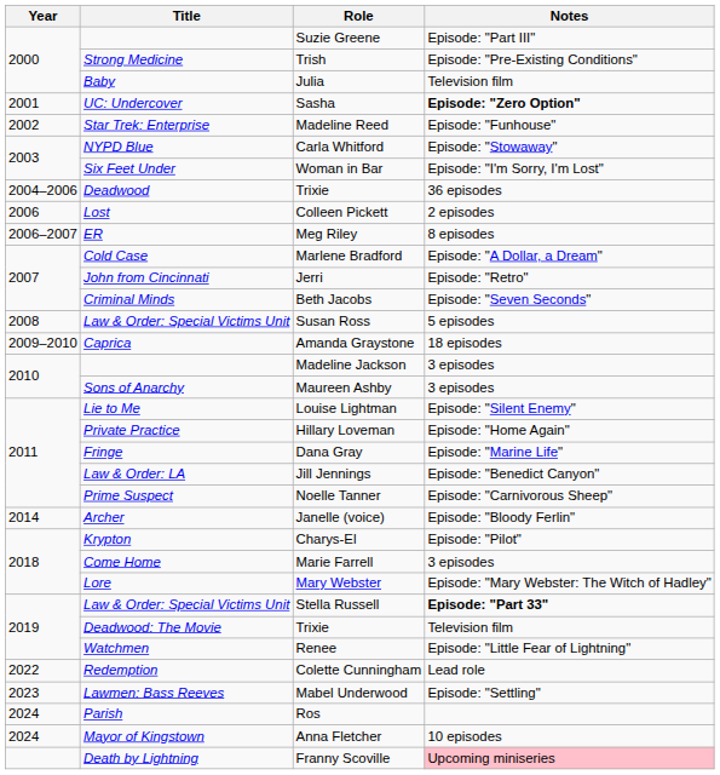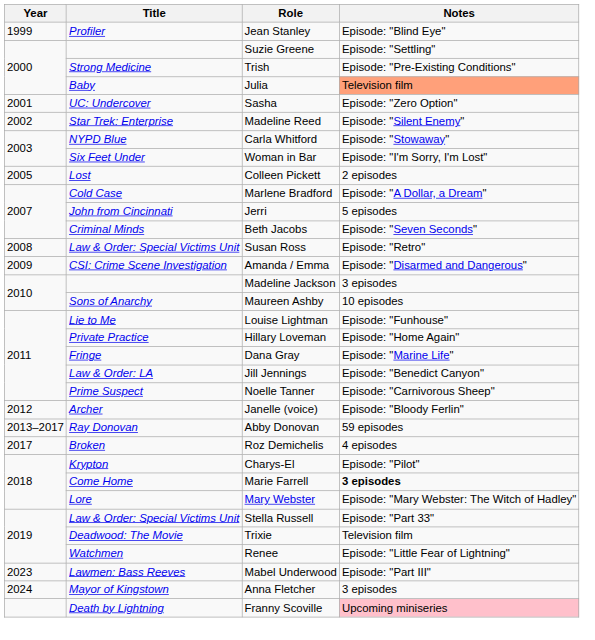 <table class="wikitable sortable">
 <tr>
 <th>Year</th>
 <th>Title</th>
 <th>Role</th>
 <th class="unsortable">Notes</th>
 </tr>
 <tr>
+<td>1999</td>
+<td><em><a href='#'>Profiler</a></em></td>
+<td>Jean Stanley</td>
+<td>Episode: "Blind Eye"</td>
+</tr>
+<tr>
 <td rowspan="3">2000</td>
 <td><em></em></td>
 <td>Suzie Greene</td>
-<td>Episode: "Part III"</td>
+<td>Episode: "Settling"</td>
 </tr>
 <tr>
 <td><em><a href='#'>Strong Medicine</a></em></td>
 <td>Trish</td>
 <td>Episode: "Pre-Existing Conditions"</td>
 </tr>
 <tr>
 <td><em><a href='#'>Baby</a></em></td>
 <td>Julia</td>
-<td>Television film</td>
+<td style="background: lightsalmon;">Television film</td>
 </tr>
 <tr>
 <td>2001</td>
 <td><em><a href='#'>UC: Undercover</a></em></td>
 <td>Sasha</td>
-<td><strong>Episode: "Zero Option"</strong></td>
+<td>Episode: "Zero Option"</td>
 </tr>
 <tr>
 <td>2002</td>
 <td><em><a href='#'>Star Trek: Enterprise</a></em></td>
 <td>Madeline Reed</td>
-<td>Episode: "Funhouse"</td>
+<td>Episode: "<a href='#'>Silent Enemy</a>"</td>
 </tr>
 <tr>
 <td rowspan="2">2003</td>
 <td><em><a href='#'>NYPD Blue</a></em></td>
 <td>Carla Whitford</td>
 <td>Episode: "<a href='#'>Stowaway</a>"</td>
 </tr>
 <tr>
 <td><em><a href='#'>Six Feet Under</a></em></td>
 <td>Woman in Bar</td>
 <td>Episode: "I'm Sorry, I'm Lost"</td>
 </tr>
 <tr>
-<td>2004–2006</td>
-<td><em><a href='#'>Deadwood</a></em></td>
-<td>Trixie</td>
-<td>36 episodes</td>
-</tr>
-<tr>
-<td>2006</td>
+<td>2005</td>
 <td><em><a href='#'>Lost</a></em></td>
 <td>Colleen Pickett</td>
 <td>2 episodes</td>
-</tr>
-<tr>
-<td>2006–2007</td>
-<td><em><a href='#'>ER</a></em></td>
-<td>Meg Riley</td>
-<td>8 episodes</td>
 </tr>
 <tr>
 <td rowspan="3">2007</td>
 <td><em><a href='#'>Cold Case</a></em></td>
 <td>Marlene Bradford</td>
 <td>Episode: "<a href='#'>A Dollar, a Dream</a>"</td>
 </tr>
 <tr>
 <td><em><a href='#'>John from Cincinnati</a></em></td>
 <td>Jerri</td>
-<td>Episode: "Retro"</td>
+<td>5 episodes</td>
 </tr>
 <tr>
 <td><em><a href='#'>Criminal Minds</a></em></td>
 <td>Beth Jacobs</td>
 <td>Episode: "<a href='#'>Seven Seconds</a>"</td>
 </tr>
 <tr>
 <td>2008</td>
 <td><em><a href='#'>Law & Order: Special Victims Unit</a></em></td>
 <td>Susan Ross</td>
-<td>5 episodes</td>
+<td>Episode: "Retro"</td>
 </tr>
 <tr>
-<td>2009–2010</td>
-<td><em><a href='#'>Caprica</a></em></td>
-<td>Amanda Graystone</td>
-<td>18 episodes</td>
+<td>2009</td>
+<td><em><a href='#'>CSI: Crime Scene Investigation</a></em></td>
+<td>Amanda / Emma</td>
+<td>Episode: "<a href='#'>Disarmed and Dangerous</a>"</td>
 </tr>
 <tr>
 <td rowspan="2">2010</td>
 <td><em></em></td>
 <td>Madeline Jackson</td>
 <td>3 episodes</td>
 </tr>
 <tr>
 <td><em><a href='#'>Sons of Anarchy</a></em></td>
 <td>Maureen Ashby</td>
-<td>3 episodes</td>
+<td>10 episodes</td>
 </tr>
 <tr>
 <td rowspan="5">2011</td>
 <td><em><a href='#'>Lie to Me</a></em></td>
 <td>Louise Lightman</td>
-<td>Episode: "<a href='#'>Silent Enemy</a>"</td>
+<td>Episode: "Funhouse"</td>
 </tr>
 <tr>
 <td><em><a href='#'>Private Practice</a></em></td>
 <td>Hillary Loveman</td>
 <td>Episode: "Home Again"</td>
 </tr>
 <tr>
 <td><em><a href='#'>Fringe</a></em></td>
 <td>Dana Gray</td>
 <td>Episode: "<a href='#'>Marine Life</a>"</td>
 </tr>
 <tr>
 <td><em><a href='#'>Law & Order: LA</a></em></td>
 <td>Jill Jennings</td>
 <td>Episode: "Benedict Canyon"</td>
 </tr>
 <tr>
 <td><em><a href='#'>Prime Suspect</a></em></td>
 <td>Noelle Tanner</td>
 <td>Episode: "Carnivorous Sheep"</td>
 </tr>
 <tr>
-<td>2014</td>
+<td>2012</td>
 <td><em><a href='#'>Archer</a></em></td>
 <td>Janelle (voice)</td>
 <td>Episode: "Bloody Ferlin"</td>
+</tr>
+<tr>
+<td>2013–2017</td>
+<td><em><a href='#'>Ray Donovan</a></em></td>
+<td>Abby Donovan</td>
+<td>59 episodes</td>
+</tr>
+<tr>
+<td>2017</td>
+<td><em><a href='#'>Broken</a></em></td>
+<td>Roz Demichelis</td>
+<td>4 episodes</td>
 </tr>
 <tr>
 <td rowspan="3">2018</td>
 <td><em><a href='#'>Krypton</a></em></td>
 <td>Charys-El</td>
 <td>Episode: "Pilot"</td>
 </tr>
 <tr>
 <td><em><a href='#'>Come Home</a></em></td>
 <td>Marie Farrell</td>
-<td>3 episodes</td>
+<td><strong>3 episodes</strong></td>
 </tr>
 <tr>
 <td><em><a href='#'>Lore</a></em></td>
 <td><a href='#'>Mary Webster</a></td>
 <td>Episode: "Mary Webster: The Witch of Hadley"</td>
 </tr>
 <tr>
 <td rowspan="3">2019</td>
 <td><em><a href='#'>Law & Order: Special Victims Unit</a></em></td>
 <td>Stella Russell</td>
-<td><strong>Episode: "Part 33"</strong></td>
+<td>Episode: "Part 33"</td>
 </tr>
 <tr>
 <td><em><a href='#'>Deadwood: The Movie</a></em></td>
 <td>Trixie</td>
 <td>Television film</td>
 </tr>
 <tr>
 <td><em><a href='#'>Watchmen</a></em></td>
 <td>Renee</td>
 <td>Episode: "Little Fear of Lightning"</td>
 </tr>
 <tr>
-<td>2022</td>
-<td><em><a href='#'>Redemption</a></em></td>
-<td>Colette Cunningham</td>
-<td>Lead role</td>
-</tr>
-<tr>
 <td>2023</td>
 <td><em><a href='#'>Lawmen: Bass Reeves</a></em></td>
 <td>Mabel Underwood</td>
-<td>Episode: "Settling"</td>
-</tr>
-<tr>
-<td>2024</td>
-<td><em><a href='#'>Parish</a></em></td>
-<td>Ros</td>
-<td></td>
+<td>Episode: "Part III"</td>
 </tr>
 <tr>
 <td>2024</td>
 <td><em><a href='#'>Mayor of Kingstown</a></em></td>
 <td>Anna Fletcher</td>
-<td>10 episodes</td>
+<td>3 episodes</td>
 </tr>
 <tr>
 <td></td>
 <td><em><a href='#'>Death by Lightning</a></em></td>
 <td>Franny Scoville</td>
 <td style="background: pink;">Upcoming miniseries</td>
 </tr>
 </table>
